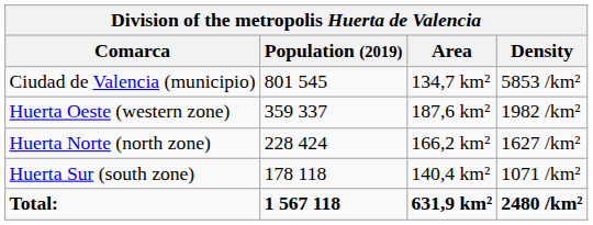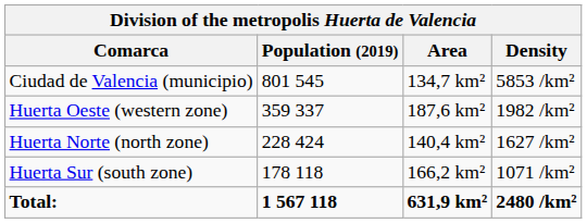 <table class="wikitable sortable">
 <tr>
 <th colspan=4>Division of the metropolis <em>Huerta de Valencia</em></th>
 </tr>
 <tr>
 <th>Comarca</th>
 <th>Population <small>(2019)</small></th>
 <th>Area</th>
 <th>Density</th>
 </tr>
 <tr>
 <td>Ciudad de <a href='#'>Valencia</a> (municipio)</td>
 <td>801 545</td>
 <td>134,7 km²</td>
 <td>5853 /km²</td>
 </tr>
 <tr>
 <td><a href='#'>Huerta Oeste</a> (western zone)</td>
 <td>359 337</td>
 <td>187,6 km²</td>
 <td>1982 /km²</td>
 </tr>
 <tr>
 <td><a href='#'>Huerta Norte</a> (north zone)</td>
 <td>228 424</td>
-<td>166,2 km²</td>
+<td>140,4 km²</td>
 <td>1627 /km²</td>
 </tr>
 <tr>
 <td><a href='#'>Huerta Sur</a> (south zone)</td>
 <td>178 118</td>
-<td>140,4 km²</td>
+<td>166,2 km²</td>
 <td>1071 /km²</td>
 </tr>
 <tr>
 <td><strong>Total:</strong></td>
 <td><strong>1 567 118</strong></td>
 <td><strong>631,9 km²</strong></td>
 <td><strong>2480 /km²</strong></td>
 </tr>
 </table>
